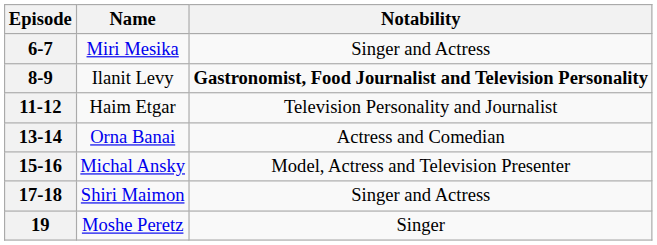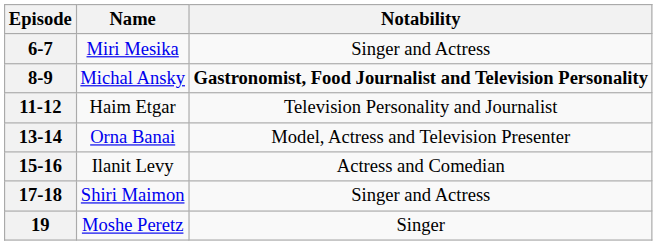 <table class="wikitable" style="text-align:center; ">
 <tr>
 <th>Episode</th>
 <th>Name</th>
 <th>Notability</th>
 </tr>
 <tr>
 <th>6-7</th>
 <td><a href='#'>Miri Mesika</a></td>
 <td>Singer and Actress</td>
 </tr>
 <tr>
 <th>8-9</th>
-<td>Ilanit Levy</td>
+<td><a href='#'>Michal Ansky</a></td>
 <td><strong>Gastronomist, Food Journalist and Television Personality</strong></td>
 </tr>
 <tr>
 <th>11-12</th>
 <td>Haim Etgar</td>
 <td>Television Personality and Journalist</td>
 </tr>
 <tr>
 <th>13-14</th>
 <td><a href='#'>Orna Banai</a></td>
-<td>Actress and Comedian</td>
+<td>Model, Actress and Television Presenter</td>
 </tr>
 <tr>
 <th>15-16</th>
-<td><a href='#'>Michal Ansky</a></td>
-<td>Model, Actress and Television Presenter</td>
+<td>Ilanit Levy</td>
+<td>Actress and Comedian</td>
 </tr>
 <tr>
 <th>17-18</th>
 <td><a href='#'>Shiri Maimon</a></td>
 <td>Singer and Actress</td>
 </tr>
 <tr>
 <th>19</th>
 <td><a href='#'>Moshe Peretz</a></td>
 <td>Singer</td>
 </tr>
 </table>
